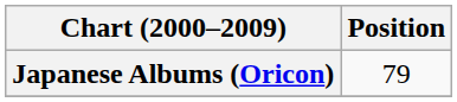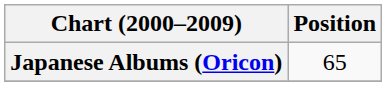 <table class="wikitable plainrowheaders">
 <tr>
 <th>Chart (2000–2009)</th>
 <th>Position</th>
 </tr>
 <tr>
 <th scope="row">Japanese Albums (<a href='#'>Oricon</a>)</th>
-<td style="text-align:center;">79</td>
+<td style="text-align:center;">65</td>
 </tr>
 <tr>
 </tr>
 </table>
